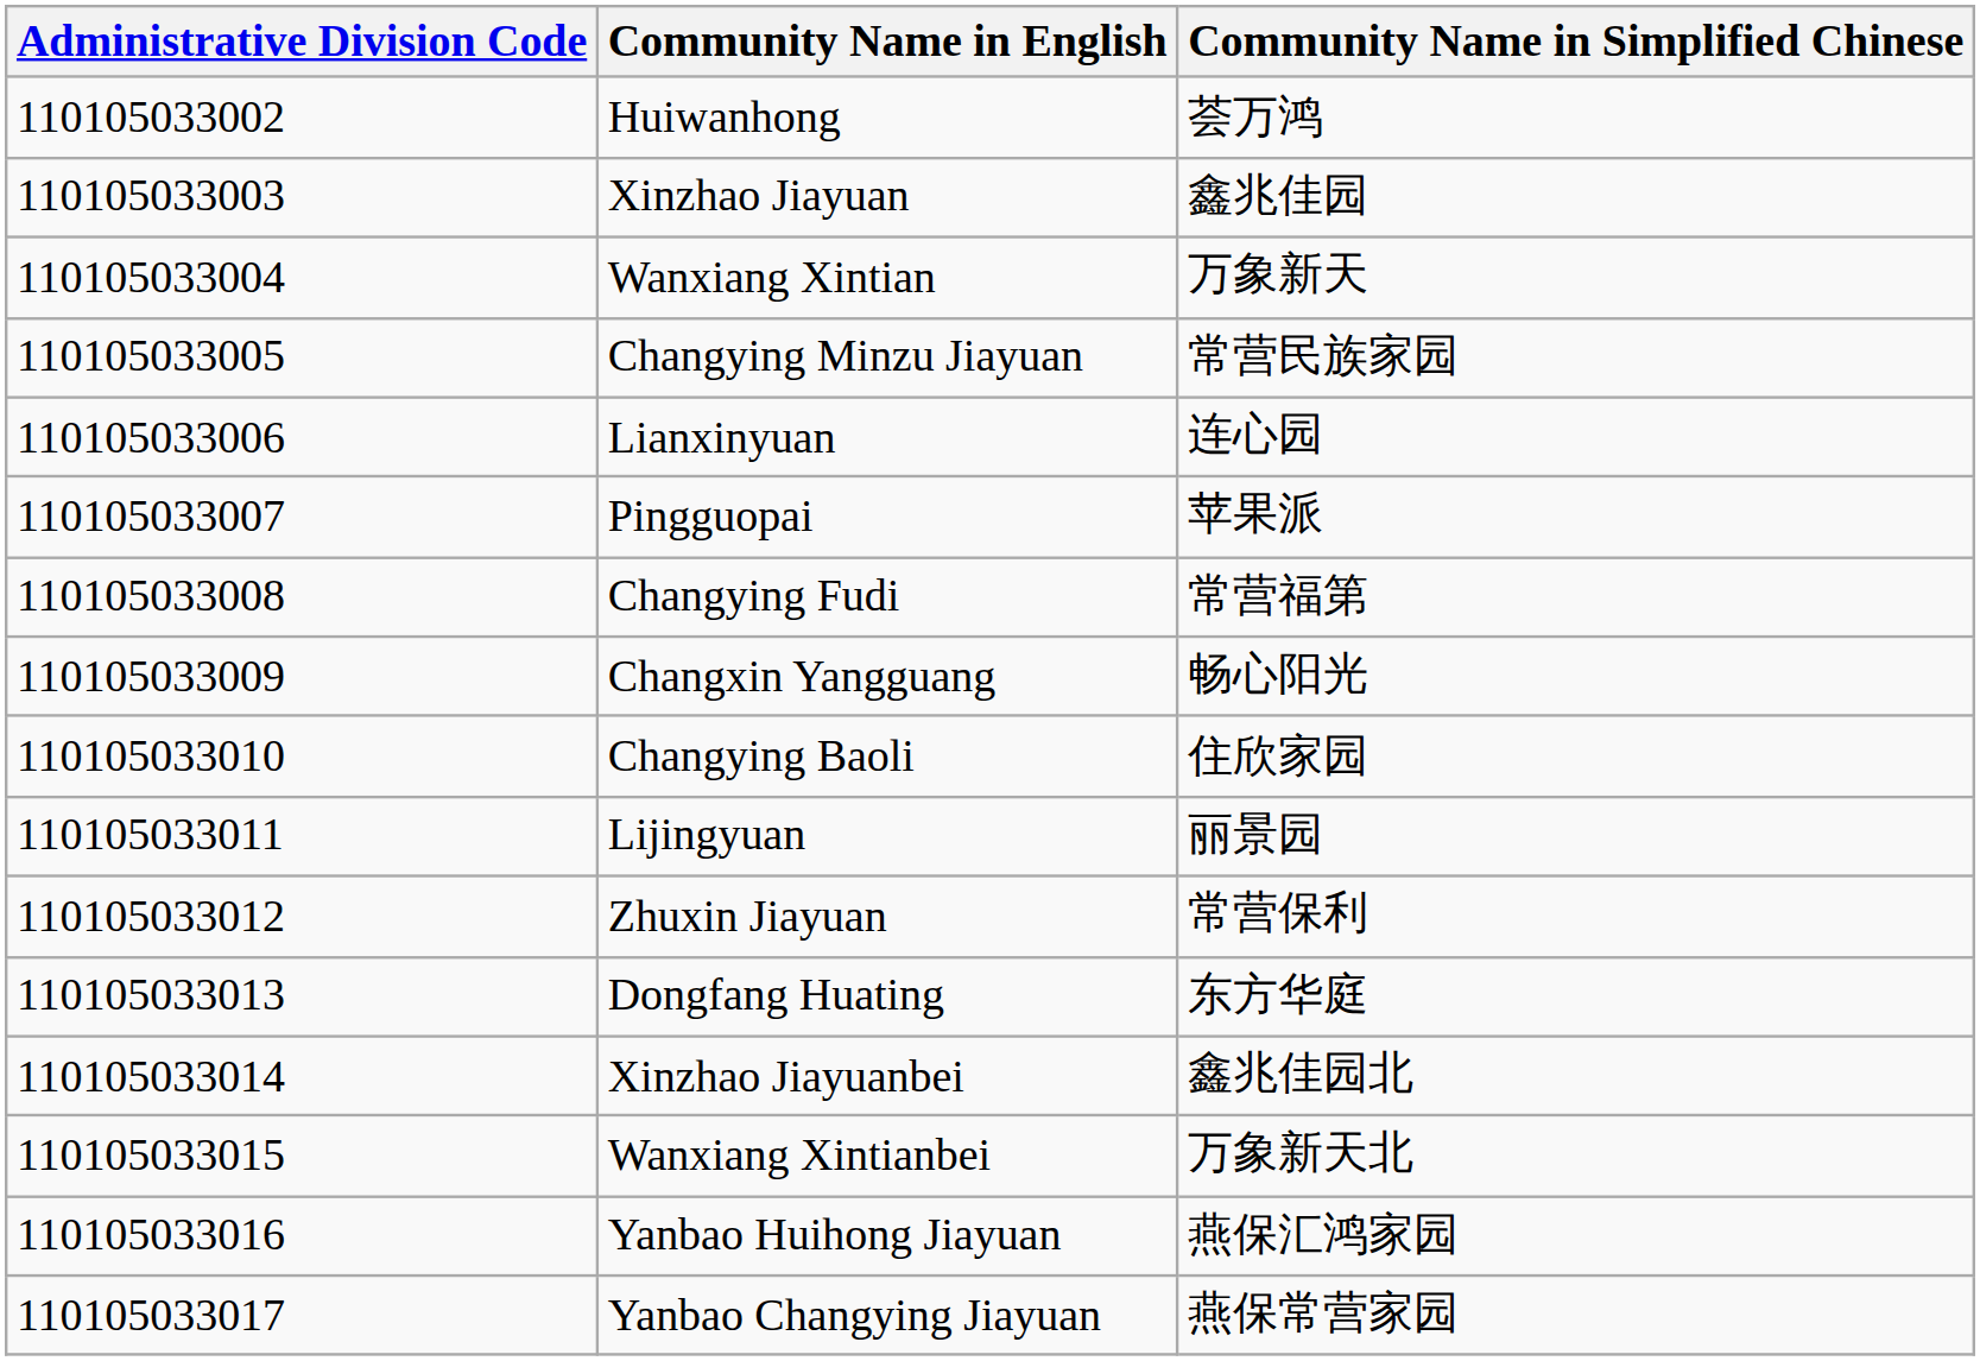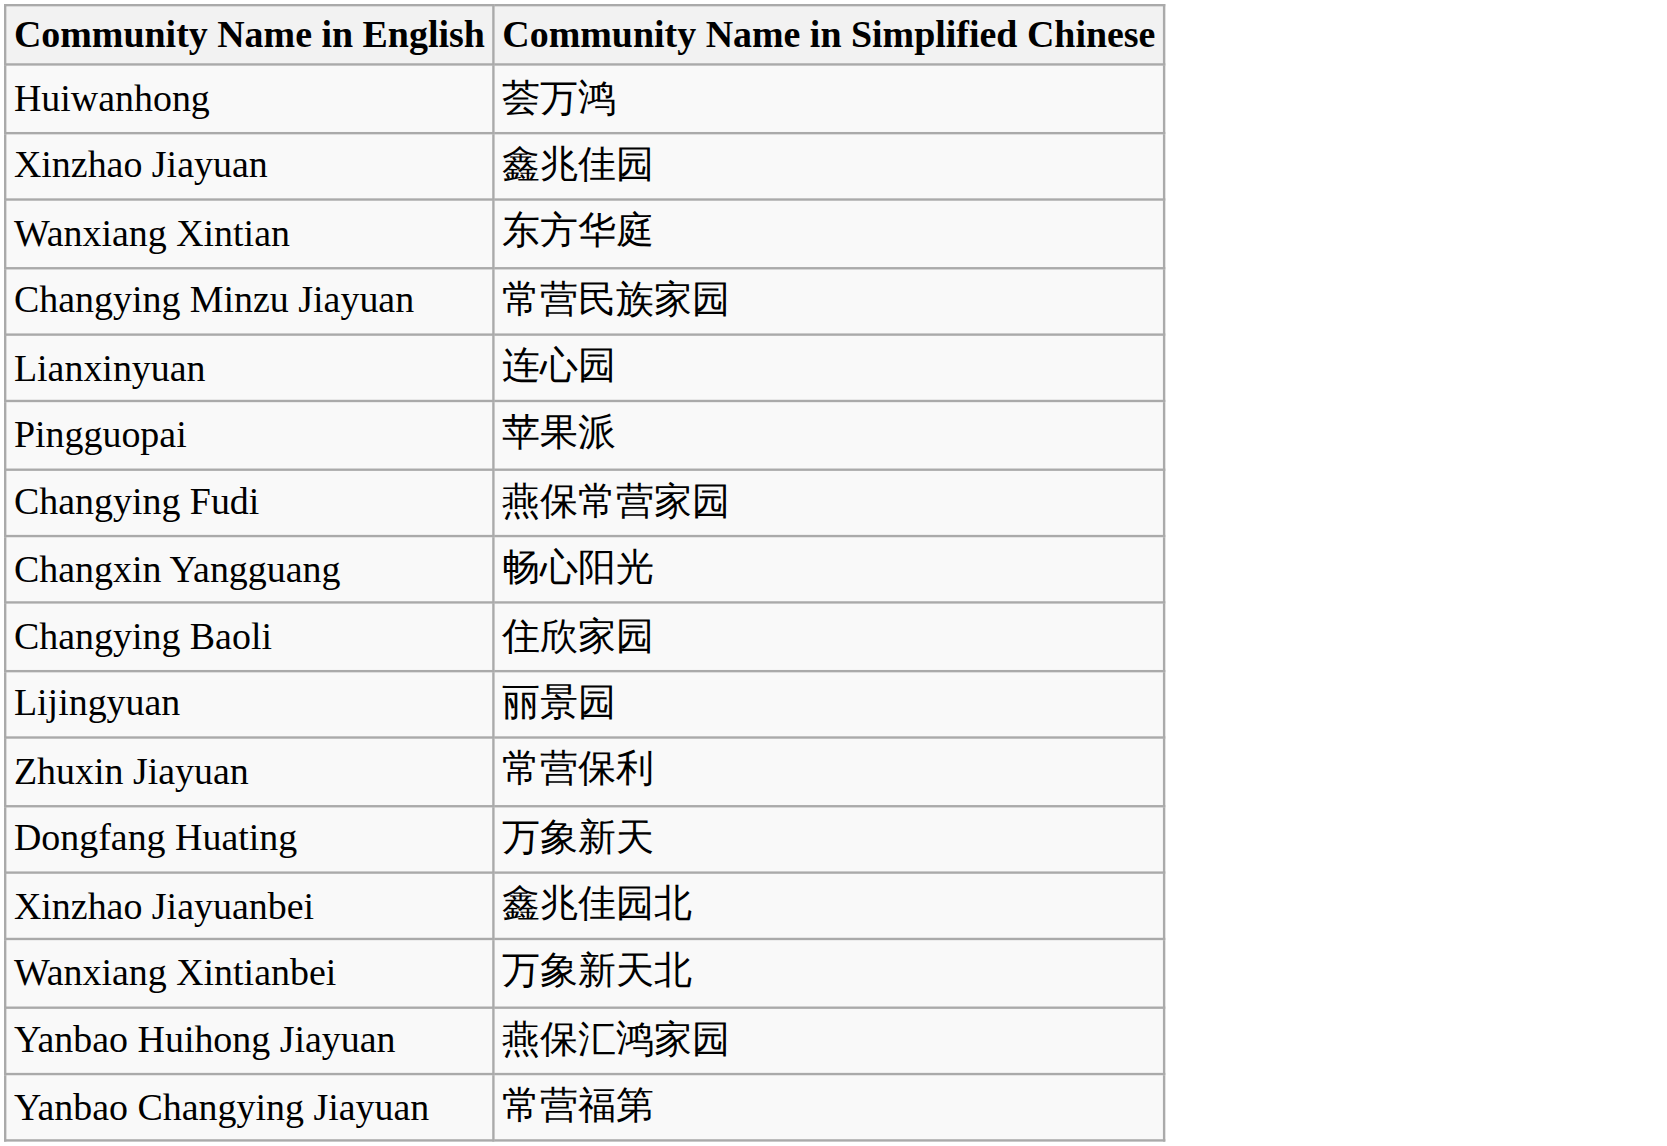 <table class="wikitable sortable">
 <tr>
-<th><a href='#'>Administrative Division Code</a></th>
 <th>Community Name in English</th>
 <th>Community Name in Simplified Chinese</th>
 </tr>
 <tr>
-<td>110105033002</td>
 <td>Huiwanhong</td>
 <td>荟万鸿</td>
 </tr>
 <tr>
-<td>110105033003</td>
 <td>Xinzhao Jiayuan</td>
 <td>鑫兆佳园</td>
 </tr>
 <tr>
-<td>110105033004</td>
 <td>Wanxiang Xintian</td>
-<td>万象新天</td>
+<td>东方华庭</td>
 </tr>
 <tr>
-<td>110105033005</td>
 <td>Changying Minzu Jiayuan</td>
 <td>常营民族家园</td>
 </tr>
 <tr>
-<td>110105033006</td>
 <td>Lianxinyuan</td>
 <td>连心园</td>
 </tr>
 <tr>
-<td>110105033007</td>
 <td>Pingguopai</td>
 <td>苹果派</td>
 </tr>
 <tr>
-<td>110105033008</td>
 <td>Changying Fudi</td>
-<td>常营福第</td>
+<td>燕保常营家园</td>
 </tr>
 <tr>
-<td>110105033009</td>
 <td>Changxin Yangguang</td>
 <td>畅心阳光</td>
 </tr>
 <tr>
-<td>110105033010</td>
 <td>Changying Baoli</td>
 <td>住欣家园</td>
 </tr>
 <tr>
-<td>110105033011</td>
 <td>Lijingyuan</td>
 <td>丽景园</td>
 </tr>
 <tr>
-<td>110105033012</td>
 <td>Zhuxin Jiayuan</td>
 <td>常营保利</td>
 </tr>
 <tr>
-<td>110105033013</td>
 <td>Dongfang Huating</td>
-<td>东方华庭</td>
+<td>万象新天</td>
 </tr>
 <tr>
-<td>110105033014</td>
 <td>Xinzhao Jiayuanbei</td>
 <td>鑫兆佳园北</td>
 </tr>
 <tr>
-<td>110105033015</td>
 <td>Wanxiang Xintianbei</td>
 <td>万象新天北</td>
 </tr>
 <tr>
-<td>110105033016</td>
 <td>Yanbao Huihong Jiayuan</td>
 <td>燕保汇鸿家园</td>
 </tr>
 <tr>
-<td>110105033017</td>
 <td>Yanbao Changying Jiayuan</td>
-<td>燕保常营家园</td>
+<td>常营福第</td>
 </tr>
 </table>
